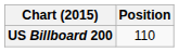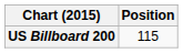 <table class="wikitable plainrowheaders" style="text-align: center;">
 <tr>
 <th scope="col">Chart (2015)</th>
 <th scope="col">Position</th>
 </tr>
 <tr>
 <th scope="row">US <em>Billboard</em> 200</th>
-<td>110</td>
+<td>115</td>
 </tr>
 </table>
